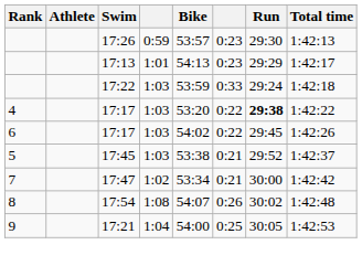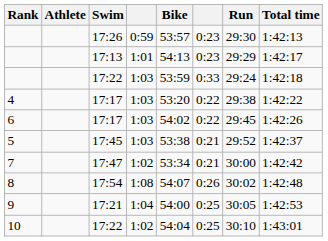 <table class="wikitable sortable">
 <tr>
 <th>Rank</th>
 <th>Athlete</th>
 <th>Swim</th>
 <th></th>
 <th>Bike</th>
 <th></th>
 <th>Run</th>
 <th>Total time</th>
 </tr>
 <tr>
 <td></td>
 <td></td>
 <td>17:26</td>
 <td>0:59</td>
 <td>53:57</td>
 <td>0:23</td>
 <td>29:30</td>
 <td>1:42:13</td>
 </tr>
 <tr>
 <td></td>
 <td></td>
 <td>17:13</td>
 <td>1:01</td>
 <td>54:13</td>
 <td>0:23</td>
 <td>29:29</td>
 <td>1:42:17</td>
 </tr>
 <tr>
 <td></td>
 <td></td>
 <td>17:22</td>
 <td>1:03</td>
 <td>53:59</td>
 <td>0:33</td>
 <td>29:24</td>
 <td>1:42:18</td>
 </tr>
 <tr>
 <td>4</td>
 <td></td>
 <td>17:17</td>
 <td>1:03</td>
 <td>53:20</td>
 <td>0:22</td>
-<td><strong>29:38</strong></td>
+<td>29:38</td>
 <td>1:42:22</td>
 </tr>
 <tr>
 <td>6</td>
 <td></td>
 <td>17:17</td>
 <td>1:03</td>
 <td>54:02</td>
 <td>0:22</td>
 <td>29:45</td>
 <td>1:42:26</td>
 </tr>
 <tr>
 <td>5</td>
 <td></td>
 <td>17:45</td>
 <td>1:03</td>
 <td>53:38</td>
 <td>0:21</td>
 <td>29:52</td>
 <td>1:42:37</td>
 </tr>
 <tr>
 <td>7</td>
 <td></td>
 <td>17:47</td>
 <td>1:02</td>
 <td>53:34</td>
 <td>0:21</td>
 <td>30:00</td>
 <td>1:42:42</td>
 </tr>
 <tr>
 <td>8</td>
 <td></td>
 <td>17:54</td>
 <td>1:08</td>
 <td>54:07</td>
 <td>0:26</td>
 <td>30:02</td>
 <td>1:42:48</td>
 </tr>
 <tr>
 <td>9</td>
 <td></td>
 <td>17:21</td>
 <td>1:04</td>
 <td>54:00</td>
 <td>0:25</td>
 <td>30:05</td>
 <td>1:42:53</td>
 </tr>
+<tr>
+<td>10</td>
+<td></td>
+<td>17:22</td>
+<td>1:02</td>
+<td>54:04</td>
+<td>0:25</td>
+<td>30:10</td>
+<td>1:43:01</td>
+</tr>
 </table>
